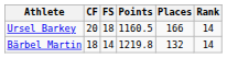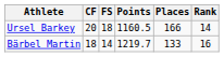 <table class="wikitable" border="1" style="font-size:90%">
 <tr>
 <th>Athlete</th>
 <th>CF</th>
 <th>FS</th>
 <th>Points</th>
 <th>Places</th>
 <th>Rank</th>
 </tr>
 <tr align=center>
 <td align=left><a href='#'>Ursel Barkey</a></td>
 <td>20</td>
 <td>18</td>
 <td>1160.5</td>
 <td>166</td>
 <td>14</td>
 </tr>
 <tr align=center>
 <td align=left><a href='#'>Bärbel Martin</a></td>
 <td>18</td>
 <td>14</td>
-<td>1219.8</td>
-<td>132</td>
-<td>14</td>
+<td>1219.7</td>
+<td>133</td>
+<td>16</td>
 </tr>
 </table>
